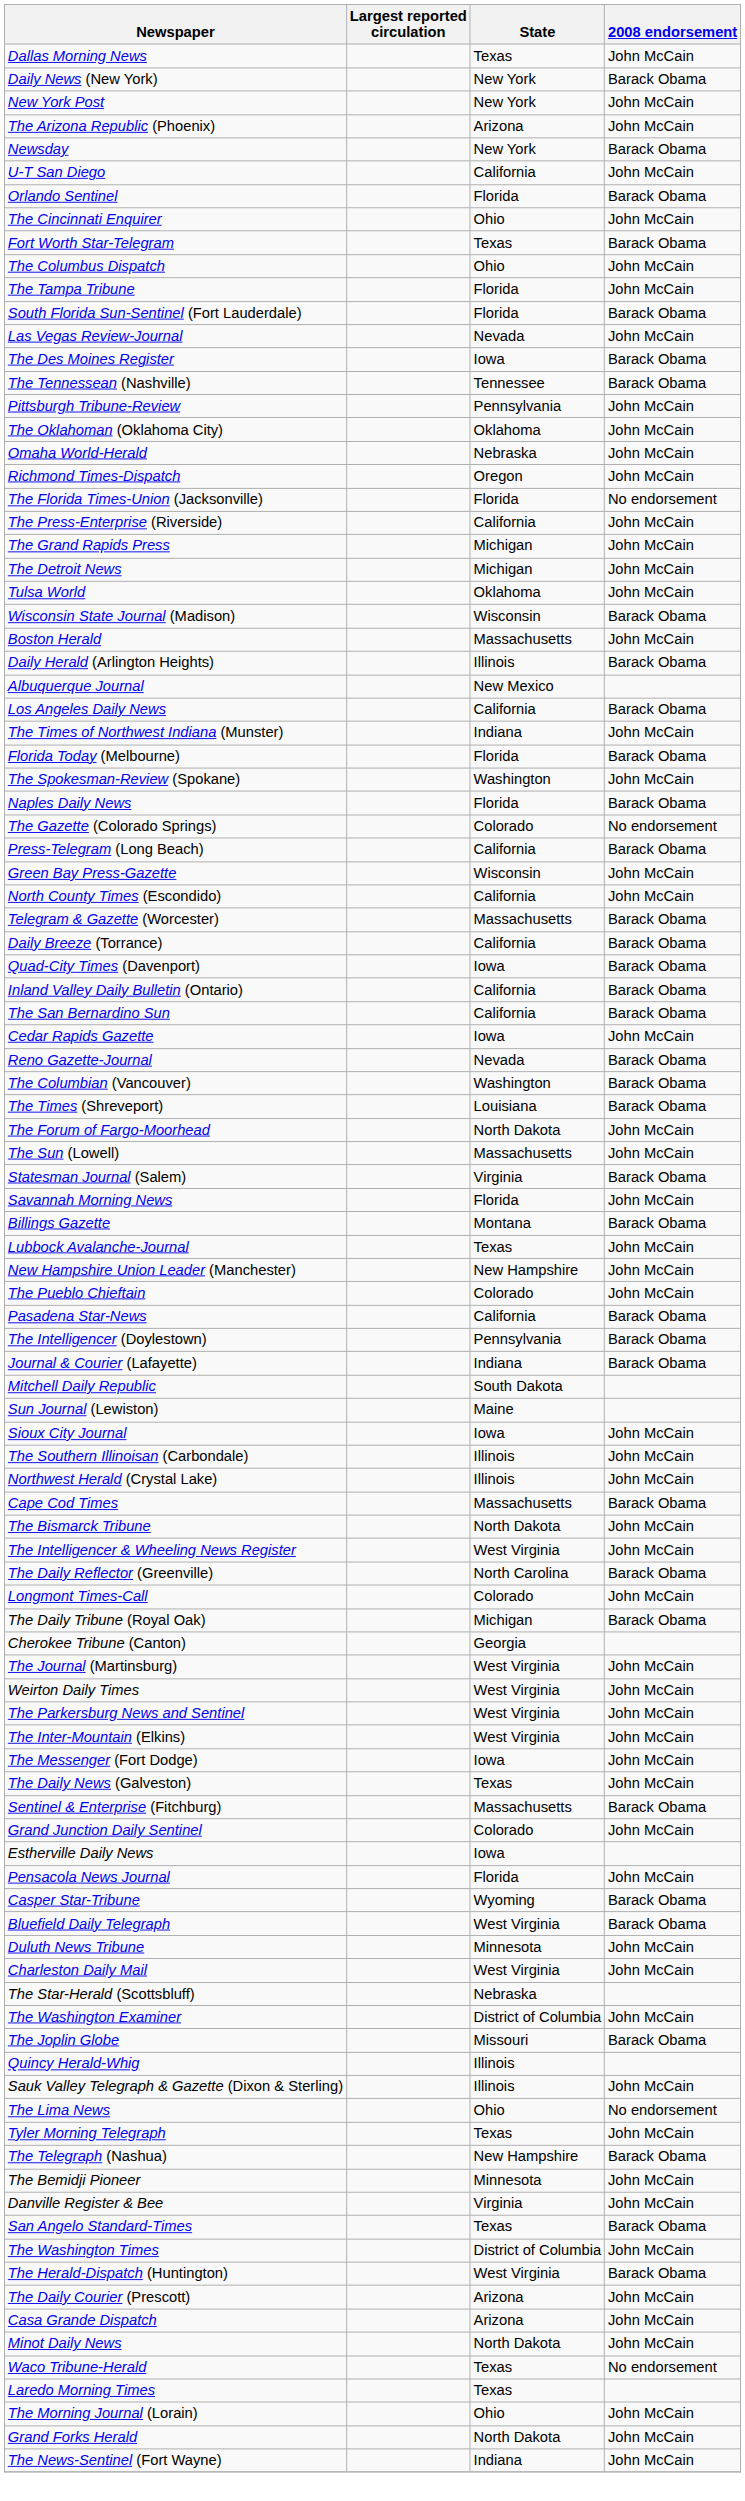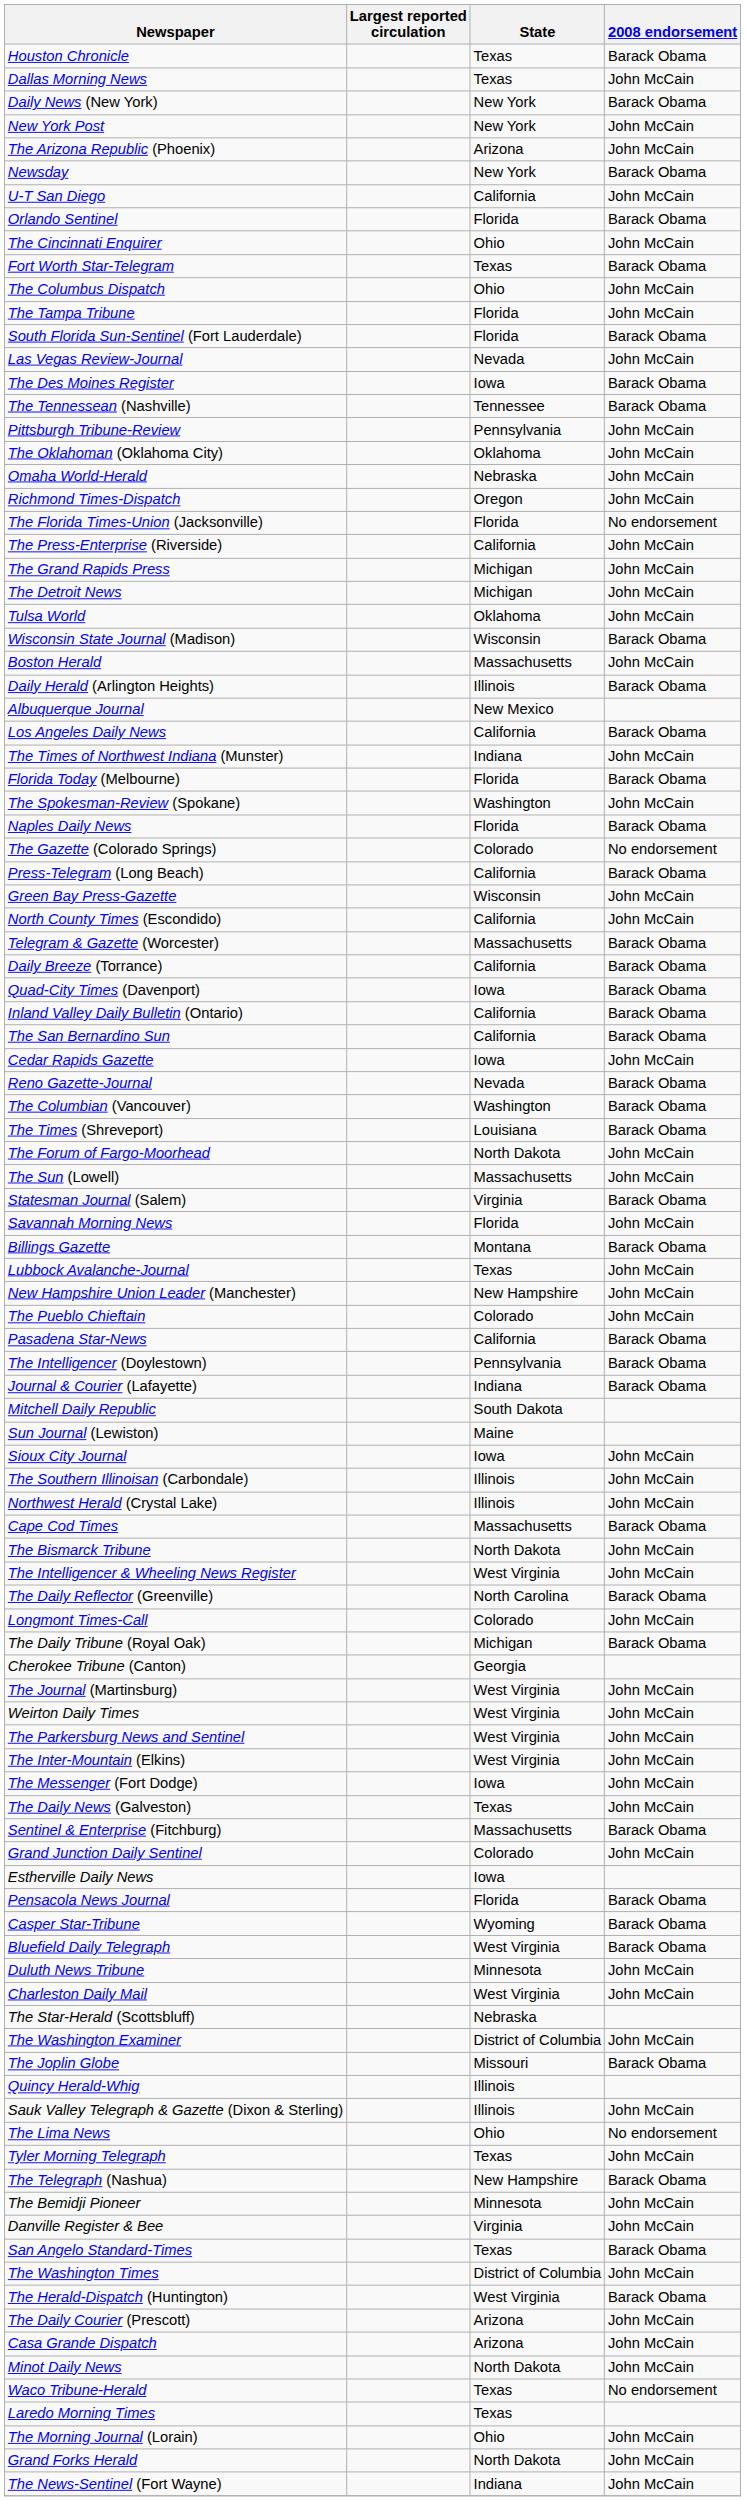 <table class="wikitable sortable">
 <tr valign=bottom>
 <th>Newspaper</th>
 <th>Largest reported<br>circulation</th>
 <th>State</th>
 <th><a href='#'>2008 endorsement</a></th>
+</tr>
+<tr>
+<td><em><a href='#'>Houston Chronicle</a></em></td>
+<td></td>
+<td>Texas</td>
+<td>Barack Obama</td>
 </tr>
 <tr>
 <td><em><a href='#'>Dallas Morning News</a></em></td>
 <td></td>
 <td>Texas</td>
 <td>John McCain</td>
 </tr>
 <tr>
 <td><em><a href='#'>Daily News</a></em> (New York)</td>
 <td></td>
 <td>New York</td>
 <td>Barack Obama</td>
 </tr>
 <tr>
 <td><em><a href='#'>New York Post</a></em></td>
 <td></td>
 <td>New York</td>
 <td>John McCain</td>
 </tr>
 <tr>
 <td><em><a href='#'>The Arizona Republic</a></em> (Phoenix)</td>
 <td></td>
 <td>Arizona</td>
 <td>John McCain</td>
 </tr>
 <tr>
 <td><em><a href='#'>Newsday</a></em></td>
 <td></td>
 <td>New York</td>
 <td>Barack Obama</td>
 </tr>
 <tr>
 <td><em><a href='#'>U-T San Diego</a></em></td>
 <td></td>
 <td>California</td>
 <td>John McCain</td>
 </tr>
 <tr>
 <td><em><a href='#'>Orlando Sentinel</a></em></td>
 <td></td>
 <td>Florida</td>
 <td>Barack Obama</td>
 </tr>
 <tr>
 <td><em><a href='#'>The Cincinnati Enquirer</a></em></td>
 <td></td>
 <td>Ohio</td>
 <td>John McCain</td>
 </tr>
 <tr>
 <td><em><a href='#'>Fort Worth Star-Telegram</a></em></td>
 <td></td>
 <td>Texas</td>
 <td>Barack Obama</td>
 </tr>
 <tr>
 <td><em><a href='#'>The Columbus Dispatch</a></em></td>
 <td></td>
 <td>Ohio</td>
 <td>John McCain</td>
 </tr>
 <tr>
 <td><em><a href='#'>The Tampa Tribune</a></em></td>
 <td></td>
 <td>Florida</td>
 <td>John McCain</td>
 </tr>
 <tr>
 <td><em><a href='#'>South Florida Sun-Sentinel</a></em> (Fort Lauderdale)</td>
 <td></td>
 <td>Florida</td>
 <td>Barack Obama</td>
 </tr>
 <tr>
 <td><em><a href='#'>Las Vegas Review-Journal</a></em></td>
 <td></td>
 <td>Nevada</td>
 <td>John McCain</td>
 </tr>
 <tr>
 <td><em><a href='#'>The Des Moines Register</a></em></td>
 <td></td>
 <td>Iowa</td>
 <td>Barack Obama</td>
 </tr>
 <tr>
 <td><em><a href='#'>The Tennessean</a></em> (Nashville)</td>
 <td></td>
 <td>Tennessee</td>
 <td>Barack Obama</td>
 </tr>
 <tr>
 <td><em><a href='#'>Pittsburgh Tribune-Review</a></em></td>
 <td></td>
 <td>Pennsylvania</td>
 <td>John McCain</td>
 </tr>
 <tr>
 <td><em><a href='#'>The Oklahoman</a></em> (Oklahoma City)</td>
 <td></td>
 <td>Oklahoma</td>
 <td>John McCain</td>
 </tr>
 <tr>
 <td><em><a href='#'>Omaha World-Herald</a></em></td>
 <td></td>
 <td>Nebraska</td>
 <td>John McCain</td>
 </tr>
 <tr>
 <td><em><a href='#'>Richmond Times-Dispatch</a></em></td>
 <td></td>
 <td>Oregon</td>
 <td>John McCain</td>
 </tr>
 <tr>
 <td><em><a href='#'>The Florida Times-Union</a></em> (Jacksonville)</td>
 <td></td>
 <td>Florida</td>
 <td>No endorsement</td>
 </tr>
 <tr>
 <td><em><a href='#'>The Press-Enterprise</a></em> (Riverside)</td>
 <td></td>
 <td>California</td>
 <td>John McCain</td>
 </tr>
 <tr>
 <td><em><a href='#'>The Grand Rapids Press</a></em></td>
 <td></td>
 <td>Michigan</td>
 <td>John McCain</td>
 </tr>
 <tr>
 <td><em><a href='#'>The Detroit News</a></em></td>
 <td></td>
 <td>Michigan</td>
 <td>John McCain</td>
 </tr>
 <tr>
 <td><em><a href='#'>Tulsa World</a></em></td>
 <td></td>
 <td>Oklahoma</td>
 <td>John McCain</td>
 </tr>
 <tr>
 <td><em><a href='#'>Wisconsin State Journal</a></em> (Madison)</td>
 <td></td>
 <td>Wisconsin</td>
 <td>Barack Obama</td>
 </tr>
 <tr>
 <td><em><a href='#'>Boston Herald</a></em></td>
 <td></td>
 <td>Massachusetts</td>
 <td>John McCain</td>
 </tr>
 <tr>
 <td><em><a href='#'>Daily Herald</a></em> (Arlington Heights)</td>
 <td></td>
 <td>Illinois</td>
 <td>Barack Obama</td>
 </tr>
 <tr>
 <td><em><a href='#'>Albuquerque Journal</a></em></td>
 <td></td>
 <td>New Mexico</td>
 <td></td>
 </tr>
 <tr>
 <td><em><a href='#'>Los Angeles Daily News</a></em></td>
 <td></td>
 <td>California</td>
 <td>Barack Obama</td>
 </tr>
 <tr>
 <td><em><a href='#'>The Times of Northwest Indiana</a></em> (Munster)</td>
 <td></td>
 <td>Indiana</td>
 <td>John McCain</td>
 </tr>
 <tr>
 <td><em><a href='#'>Florida Today</a></em> (Melbourne)</td>
 <td></td>
 <td>Florida</td>
 <td>Barack Obama</td>
 </tr>
 <tr>
 <td><em><a href='#'>The Spokesman-Review</a></em> (Spokane)</td>
 <td></td>
 <td>Washington</td>
 <td>John McCain</td>
 </tr>
 <tr>
 <td><em><a href='#'>Naples Daily News</a></em></td>
 <td></td>
 <td>Florida</td>
 <td>Barack Obama</td>
 </tr>
 <tr>
 <td><em><a href='#'>The Gazette</a></em> (Colorado Springs)</td>
 <td></td>
 <td>Colorado</td>
 <td>No endorsement</td>
 </tr>
 <tr>
 <td><em><a href='#'>Press-Telegram</a></em> (Long Beach)</td>
 <td></td>
 <td>California</td>
 <td>Barack Obama</td>
 </tr>
 <tr>
 <td><em><a href='#'>Green Bay Press-Gazette</a></em></td>
 <td></td>
 <td>Wisconsin</td>
 <td>John McCain</td>
 </tr>
 <tr>
 <td><em><a href='#'>North County Times</a></em> (Escondido)</td>
 <td></td>
 <td>California</td>
 <td>John McCain</td>
 </tr>
 <tr>
 <td><em><a href='#'>Telegram & Gazette</a></em> (Worcester)</td>
 <td></td>
 <td>Massachusetts</td>
 <td>Barack Obama</td>
 </tr>
 <tr>
 <td><em><a href='#'>Daily Breeze</a></em> (Torrance)</td>
 <td></td>
 <td>California</td>
 <td>Barack Obama</td>
 </tr>
 <tr>
 <td><em><a href='#'>Quad-City Times</a></em> (Davenport)</td>
 <td></td>
 <td>Iowa</td>
 <td>Barack Obama</td>
 </tr>
 <tr>
 <td><em><a href='#'>Inland Valley Daily Bulletin</a></em> (Ontario)</td>
 <td></td>
 <td>California</td>
 <td>Barack Obama</td>
 </tr>
 <tr>
 <td><em><a href='#'>The San Bernardino Sun</a></em></td>
 <td></td>
 <td>California</td>
 <td>Barack Obama</td>
 </tr>
 <tr>
 <td><em><a href='#'>Cedar Rapids Gazette</a></em></td>
 <td></td>
 <td>Iowa</td>
 <td>John McCain</td>
 </tr>
 <tr>
 <td><em><a href='#'>Reno Gazette-Journal</a></em></td>
 <td></td>
 <td>Nevada</td>
 <td>Barack Obama</td>
 </tr>
 <tr>
 <td><em><a href='#'>The Columbian</a></em> (Vancouver)</td>
 <td></td>
 <td>Washington</td>
 <td>Barack Obama</td>
 </tr>
 <tr>
 <td><em><a href='#'>The Times</a></em> (Shreveport)</td>
 <td></td>
 <td>Louisiana</td>
 <td>Barack Obama</td>
 </tr>
 <tr>
 <td><em><a href='#'>The Forum of Fargo-Moorhead</a></em></td>
 <td></td>
 <td>North Dakota</td>
 <td>John McCain</td>
 </tr>
 <tr>
 <td><em><a href='#'>The Sun</a></em> (Lowell)</td>
 <td></td>
 <td>Massachusetts</td>
 <td>John McCain</td>
 </tr>
 <tr>
 <td><em><a href='#'>Statesman Journal</a></em> (Salem)</td>
 <td></td>
 <td>Virginia</td>
 <td>Barack Obama</td>
 </tr>
 <tr>
 <td><em><a href='#'>Savannah Morning News</a></em></td>
 <td></td>
 <td>Florida</td>
 <td>John McCain</td>
 </tr>
 <tr>
 <td><em><a href='#'>Billings Gazette</a></em></td>
 <td></td>
 <td>Montana</td>
 <td>Barack Obama</td>
 </tr>
 <tr>
 <td><em><a href='#'>Lubbock Avalanche-Journal</a></em></td>
 <td></td>
 <td>Texas</td>
 <td>John McCain</td>
 </tr>
 <tr>
 <td><em><a href='#'>New Hampshire Union Leader</a></em> (Manchester)</td>
 <td></td>
 <td>New Hampshire</td>
 <td>John McCain</td>
 </tr>
 <tr>
 <td><em><a href='#'>The Pueblo Chieftain</a></em></td>
 <td></td>
 <td>Colorado</td>
 <td>John McCain</td>
 </tr>
 <tr>
 <td><em><a href='#'>Pasadena Star-News</a></em></td>
 <td></td>
 <td>California</td>
 <td>Barack Obama</td>
 </tr>
 <tr>
 <td><em><a href='#'>The Intelligencer</a></em> (Doylestown)</td>
 <td></td>
 <td>Pennsylvania</td>
 <td>Barack Obama</td>
 </tr>
 <tr>
 <td><em><a href='#'>Journal & Courier</a></em> (Lafayette)</td>
 <td></td>
 <td>Indiana</td>
 <td>Barack Obama</td>
 </tr>
 <tr>
 <td><em><a href='#'>Mitchell Daily Republic</a></em></td>
 <td></td>
 <td>South Dakota</td>
 <td></td>
 </tr>
 <tr>
 <td><em><a href='#'>Sun Journal</a></em> (Lewiston)</td>
 <td></td>
 <td>Maine</td>
 <td></td>
 </tr>
 <tr>
 <td><em><a href='#'>Sioux City Journal</a></em></td>
 <td></td>
 <td>Iowa</td>
 <td>John McCain</td>
 </tr>
 <tr>
 <td><em><a href='#'>The Southern Illinoisan</a></em> (Carbondale)</td>
 <td></td>
 <td>Illinois</td>
 <td>John McCain</td>
 </tr>
 <tr>
 <td><em><a href='#'>Northwest Herald</a></em> (Crystal Lake)</td>
 <td></td>
 <td>Illinois</td>
 <td>John McCain</td>
 </tr>
 <tr>
 <td><em><a href='#'>Cape Cod Times</a></em></td>
 <td></td>
 <td>Massachusetts</td>
 <td>Barack Obama</td>
 </tr>
 <tr>
 <td><em><a href='#'>The Bismarck Tribune</a></em></td>
 <td></td>
 <td>North Dakota</td>
 <td>John McCain</td>
 </tr>
 <tr>
 <td><em><a href='#'>The Intelligencer & Wheeling News Register</a></em></td>
 <td></td>
 <td>West Virginia</td>
 <td>John McCain</td>
 </tr>
 <tr>
 <td><em><a href='#'>The Daily Reflector</a></em> (Greenville)</td>
 <td></td>
 <td>North Carolina</td>
 <td>Barack Obama</td>
 </tr>
 <tr>
 <td><em><a href='#'>Longmont Times-Call</a></em></td>
 <td></td>
 <td>Colorado</td>
 <td>John McCain</td>
 </tr>
 <tr>
 <td><em>The Daily Tribune</em> (Royal Oak)</td>
 <td></td>
 <td>Michigan</td>
 <td>Barack Obama</td>
 </tr>
 <tr>
 <td><em>Cherokee Tribune</em> (Canton)</td>
 <td></td>
 <td>Georgia</td>
 <td></td>
 </tr>
 <tr>
 <td><em><a href='#'>The Journal</a></em> (Martinsburg)</td>
 <td></td>
 <td>West Virginia</td>
 <td>John McCain</td>
 </tr>
 <tr>
 <td><em>Weirton Daily Times</em></td>
 <td></td>
 <td>West Virginia</td>
 <td>John McCain</td>
 </tr>
 <tr>
 <td><em><a href='#'>The Parkersburg News and Sentinel</a></em></td>
 <td></td>
 <td>West Virginia</td>
 <td>John McCain</td>
 </tr>
 <tr>
 <td><em><a href='#'>The Inter-Mountain</a></em> (Elkins)</td>
 <td></td>
 <td>West Virginia</td>
 <td>John McCain</td>
 </tr>
 <tr>
 <td><em><a href='#'>The Messenger</a></em> (Fort Dodge)</td>
 <td></td>
 <td>Iowa</td>
 <td>John McCain</td>
 </tr>
 <tr>
 <td><em><a href='#'>The Daily News</a></em> (Galveston)</td>
 <td></td>
 <td>Texas</td>
 <td>John McCain</td>
 </tr>
 <tr>
 <td><em><a href='#'>Sentinel & Enterprise</a></em> (Fitchburg)</td>
 <td></td>
 <td>Massachusetts</td>
 <td>Barack Obama</td>
 </tr>
 <tr>
 <td><em><a href='#'>Grand Junction Daily Sentinel</a></em></td>
 <td></td>
 <td>Colorado</td>
 <td>John McCain</td>
 </tr>
 <tr>
 <td><em>Estherville Daily News</em></td>
 <td></td>
 <td>Iowa</td>
 <td></td>
 </tr>
 <tr>
 <td><em><a href='#'>Pensacola News Journal</a></em></td>
 <td></td>
 <td>Florida</td>
-<td>John McCain</td>
+<td>Barack Obama</td>
 </tr>
 <tr>
 <td><em><a href='#'>Casper Star-Tribune</a></em></td>
 <td></td>
 <td>Wyoming</td>
 <td>Barack Obama</td>
 </tr>
 <tr>
 <td><em><a href='#'>Bluefield Daily Telegraph</a></em></td>
 <td></td>
 <td>West Virginia</td>
 <td>Barack Obama</td>
 </tr>
 <tr>
 <td><em><a href='#'>Duluth News Tribune</a></em></td>
 <td></td>
 <td>Minnesota</td>
 <td>John McCain</td>
 </tr>
 <tr>
 <td><em><a href='#'>Charleston Daily Mail</a></em></td>
 <td></td>
 <td>West Virginia</td>
 <td>John McCain</td>
 </tr>
 <tr>
 <td><em>The Star-Herald</em> (Scottsbluff)</td>
 <td></td>
 <td>Nebraska</td>
 <td></td>
 </tr>
 <tr>
 <td><em><a href='#'>The Washington Examiner</a></em></td>
 <td></td>
 <td>District of Columbia</td>
 <td>John McCain</td>
 </tr>
 <tr>
 <td><em><a href='#'>The Joplin Globe</a></em></td>
 <td></td>
 <td>Missouri</td>
 <td>Barack Obama</td>
 </tr>
 <tr>
 <td><em><a href='#'>Quincy Herald-Whig</a></em></td>
 <td></td>
 <td>Illinois</td>
 <td></td>
 </tr>
 <tr>
 <td><em>Sauk Valley Telegraph & Gazette</em> (Dixon & Sterling)</td>
 <td></td>
 <td>Illinois</td>
 <td>John McCain</td>
 </tr>
 <tr>
 <td><em><a href='#'>The Lima News</a></em></td>
 <td></td>
 <td>Ohio</td>
 <td>No endorsement</td>
 </tr>
 <tr>
 <td><em><a href='#'>Tyler Morning Telegraph</a></em></td>
 <td></td>
 <td>Texas</td>
 <td>John McCain</td>
 </tr>
 <tr>
 <td><em><a href='#'>The Telegraph</a></em> (Nashua)</td>
 <td></td>
 <td>New Hampshire</td>
 <td>Barack Obama</td>
 </tr>
 <tr>
 <td><em>The Bemidji Pioneer</em></td>
 <td></td>
 <td>Minnesota</td>
 <td>John McCain</td>
 </tr>
 <tr>
 <td><em>Danville Register & Bee</em></td>
 <td></td>
 <td>Virginia</td>
 <td>John McCain</td>
 </tr>
 <tr>
 <td><em><a href='#'>San Angelo Standard-Times</a></em></td>
 <td></td>
 <td>Texas</td>
 <td>Barack Obama</td>
 </tr>
 <tr>
 <td><em><a href='#'>The Washington Times</a></em></td>
 <td></td>
 <td>District of Columbia</td>
 <td>John McCain</td>
 </tr>
 <tr>
 <td><em><a href='#'>The Herald-Dispatch</a></em> (Huntington)</td>
 <td></td>
 <td>West Virginia</td>
 <td>Barack Obama</td>
 </tr>
 <tr>
 <td><em><a href='#'>The Daily Courier</a></em> (Prescott)</td>
 <td></td>
 <td>Arizona</td>
 <td>John McCain</td>
 </tr>
 <tr>
 <td><em><a href='#'>Casa Grande Dispatch</a></em></td>
 <td></td>
 <td>Arizona</td>
 <td>John McCain</td>
 </tr>
 <tr>
 <td><em><a href='#'>Minot Daily News</a></em></td>
 <td></td>
 <td>North Dakota</td>
 <td>John McCain</td>
 </tr>
 <tr>
 <td><em><a href='#'>Waco Tribune-Herald</a></em></td>
 <td></td>
 <td>Texas</td>
 <td>No endorsement</td>
 </tr>
 <tr>
 <td><em><a href='#'>Laredo Morning Times</a></em></td>
 <td></td>
 <td>Texas</td>
 <td></td>
 </tr>
 <tr>
 <td><em><a href='#'>The Morning Journal</a></em> (Lorain)</td>
 <td></td>
 <td>Ohio</td>
 <td>John McCain</td>
 </tr>
 <tr>
 <td><em><a href='#'>Grand Forks Herald</a></em></td>
 <td></td>
 <td>North Dakota</td>
 <td>John McCain</td>
 </tr>
 <tr>
 <td><em><a href='#'>The News-Sentinel</a></em> (Fort Wayne)</td>
 <td></td>
 <td>Indiana</td>
 <td>John McCain</td>
 </tr>
 <tr>
 </tr>
 </table>
